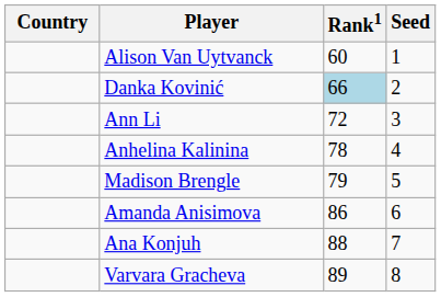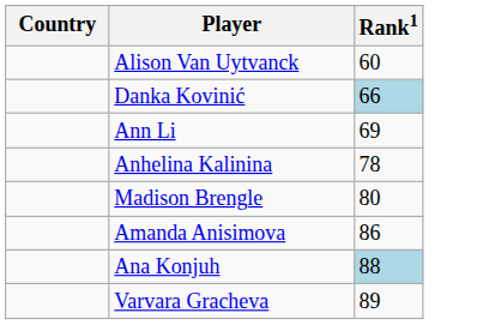 <table class="sortable wikitable">
 <tr>
 <th width="70">Country</th>
 <th width="175">Player</th>
 <th>Rank<sup>1</sup></th>
-<th>Seed</th>
 </tr>
 <tr>
 <td></td>
 <td><a href='#'>Alison Van Uytvanck</a></td>
 <td>60</td>
-<td>1</td>
 </tr>
 <tr>
 <td></td>
 <td><a href='#'>Danka Kovinić</a></td>
 <td style="background: lightblue;">66</td>
-<td>2</td>
 </tr>
 <tr>
 <td></td>
 <td><a href='#'>Ann Li</a></td>
-<td>72</td>
-<td>3</td>
+<td>69</td>
 </tr>
 <tr>
 <td></td>
 <td><a href='#'>Anhelina Kalinina</a></td>
 <td>78</td>
-<td>4</td>
 </tr>
 <tr>
 <td></td>
 <td><a href='#'>Madison Brengle</a></td>
-<td>79</td>
-<td>5</td>
+<td>80</td>
 </tr>
 <tr>
 <td></td>
 <td><a href='#'>Amanda Anisimova</a></td>
 <td>86</td>
-<td>6</td>
 </tr>
 <tr>
 <td></td>
 <td><a href='#'>Ana Konjuh</a></td>
-<td>88</td>
-<td>7</td>
+<td style="background: lightblue;">88</td>
 </tr>
 <tr>
 <td></td>
 <td><a href='#'>Varvara Gracheva</a></td>
 <td>89</td>
-<td>8</td>
 </tr>
 </table>
